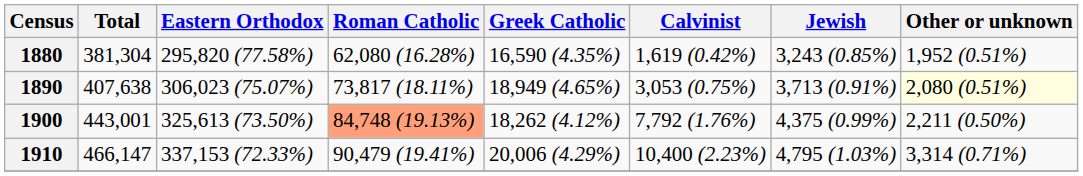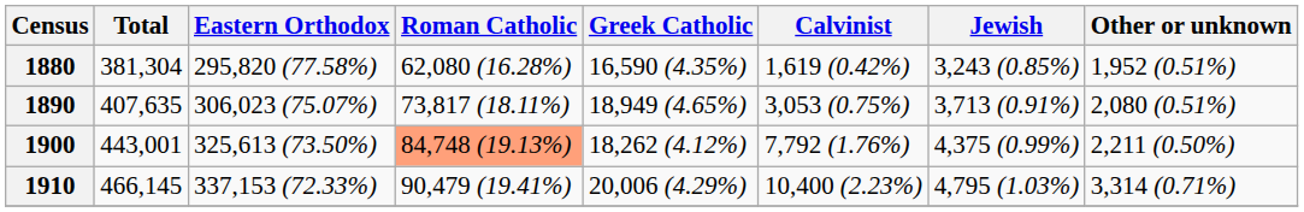 <table class="wikitable">
 <tr>
 <th>Census</th>
 <th>Total</th>
 <th><a href='#'>Eastern Orthodox</a></th>
 <th><a href='#'>Roman Catholic</a></th>
 <th><a href='#'>Greek Catholic</a></th>
 <th><a href='#'>Calvinist</a></th>
 <th><a href='#'>Jewish</a></th>
 <th>Other or unknown</th>
 </tr>
 <tr>
 <th>1880</th>
 <td>381,304</td>
 <td>295,820 <em>(77.58%)</em></td>
 <td>62,080 <em>(16.28%)</em></td>
 <td>16,590 <em>(4.35%)</em></td>
 <td>1,619 <em>(0.42%)</em></td>
 <td>3,243 <em>(0.85%)</em></td>
 <td>1,952 <em>(0.51%)</em></td>
 </tr>
 <tr>
 <th>1890</th>
-<td>407,638</td>
+<td>407,635</td>
 <td>306,023 <em>(75.07%)</em></td>
 <td>73,817 <em>(18.11%)</em></td>
 <td>18,949 <em>(4.65%)</em></td>
 <td>3,053 <em>(0.75%)</em></td>
 <td>3,713 <em>(0.91%)</em></td>
-<td style="background: lightyellow;">2,080 <em>(0.51%)</em></td>
+<td>2,080 <em>(0.51%)</em></td>
 </tr>
 <tr>
 <th>1900</th>
 <td>443,001</td>
 <td>325,613 <em>(73.50%)</em></td>
 <td style="background: lightsalmon;">84,748 <em>(19.13%)</em></td>
 <td>18,262 <em>(4.12%)</em></td>
 <td>7,792 <em>(1.76%)</em></td>
 <td>4,375 <em>(0.99%)</em></td>
 <td>2,211 <em>(0.50%)</em></td>
 </tr>
 <tr>
 <th>1910</th>
-<td>466,147</td>
+<td>466,145</td>
 <td>337,153 <em>(72.33%)</em></td>
 <td>90,479 <em>(19.41%)</em></td>
 <td>20,006 <em>(4.29%)</em></td>
 <td>10,400 <em>(2.23%)</em></td>
 <td>4,795 <em>(1.03%)</em></td>
 <td>3,314 <em>(0.71%)</em></td>
 </tr>
 <tr>
 </tr>
 </table>
